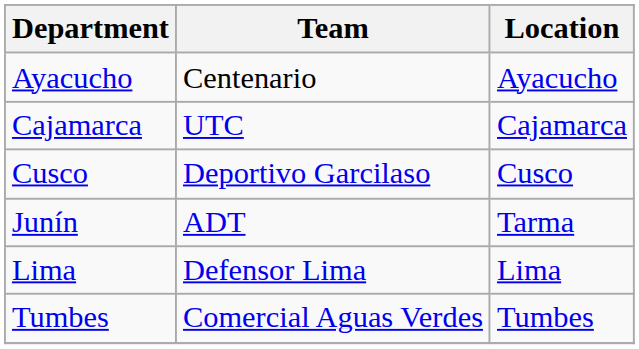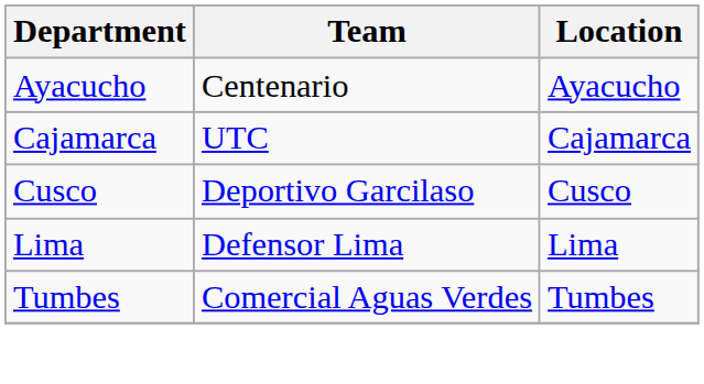 <table class="wikitable">
 <tr>
 <th>Department</th>
 <th>Team</th>
 <th>Location</th>
 </tr>
 <tr>
 <td><a href='#'>Ayacucho</a></td>
 <td>Centenario</td>
 <td><a href='#'>Ayacucho</a></td>
 </tr>
 <tr>
 <td><a href='#'>Cajamarca</a></td>
 <td><a href='#'>UTC</a></td>
 <td><a href='#'>Cajamarca</a></td>
 </tr>
 <tr>
 <td><a href='#'>Cusco</a></td>
 <td><a href='#'>Deportivo Garcilaso</a></td>
 <td><a href='#'>Cusco</a></td>
 </tr>
 <tr>
-<td><a href='#'>Junín</a></td>
-<td><a href='#'>ADT</a></td>
-<td><a href='#'>Tarma</a></td>
-</tr>
-<tr>
 <td><a href='#'>Lima</a></td>
 <td><a href='#'>Defensor Lima</a></td>
 <td><a href='#'>Lima</a></td>
 </tr>
 <tr>
 <td><a href='#'>Tumbes</a></td>
 <td><a href='#'>Comercial Aguas Verdes</a></td>
 <td><a href='#'>Tumbes</a></td>
 </tr>
 <tr>
 </tr>
 </table>
